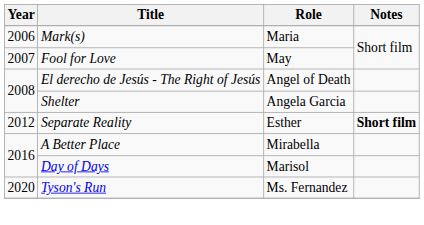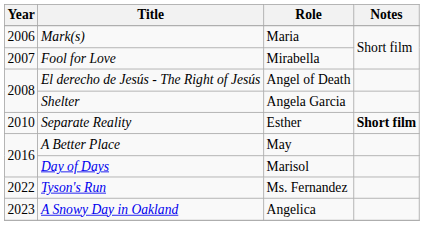 <table class="wikitable sortable">
 <tr>
 <th>Year</th>
 <th>Title</th>
 <th>Role</th>
 <th class="unsortable">Notes</th>
 </tr>
 <tr>
 </tr>
 <tr>
 <td>2006</td>
 <td><em>Mark(s)</em></td>
 <td>Maria</td>
 <td rowspan="2">Short film</td>
 </tr>
 <tr>
 <td>2007</td>
 <td><em>Fool for Love</em></td>
-<td>May</td>
+<td>Mirabella</td>
 </tr>
 <tr>
 <td rowspan="2">2008</td>
 <td><em>El derecho de Jesús - The Right of Jesús</em></td>
 <td>Angel of Death</td>
 <td></td>
 </tr>
 <tr>
 <td><em>Shelter</em></td>
 <td>Angela Garcia</td>
 <td></td>
 </tr>
 <tr>
-<td>2012</td>
+<td>2010</td>
 <td><em>Separate Reality</em></td>
 <td>Esther</td>
 <td><strong>Short film</strong></td>
 </tr>
 <tr>
 <td rowspan="2">2016</td>
 <td><em>A Better Place</em></td>
-<td>Mirabella</td>
+<td>May</td>
 <td></td>
 </tr>
 <tr>
 <td><em><a href='#'>Day of Days</a></em></td>
 <td>Marisol</td>
 <td></td>
 </tr>
 <tr>
-<td>2020</td>
+<td>2022</td>
 <td><em><a href='#'>Tyson's Run</a></em></td>
 <td>Ms. Fernandez</td>
 <td></td>
 </tr>
 <tr>
+<td>2023</td>
+<td><em><a href='#'>A Snowy Day in Oakland</a></em></td>
+<td>Angelica</td>
+<td></td>
+</tr>
+<tr>
 </tr>
 </table>
